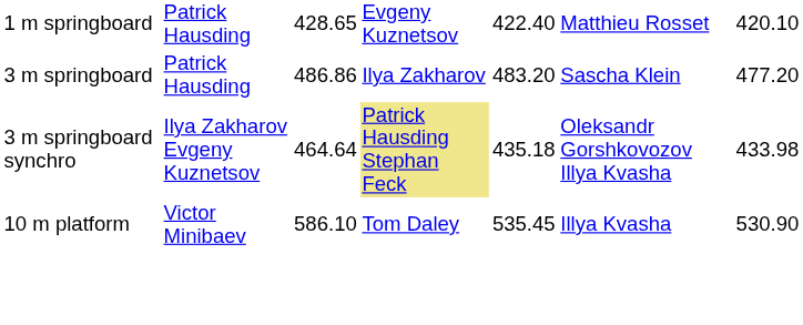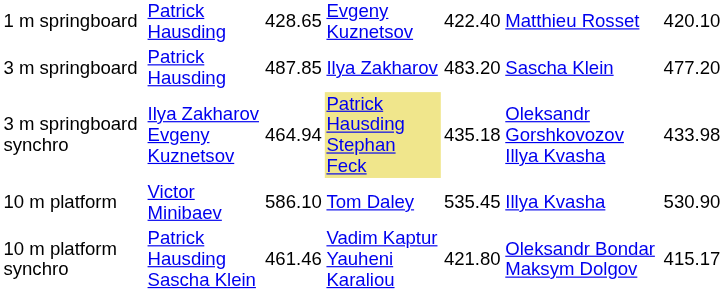 <table>
 <tr>
 <td>1 m springboard<br></td>
 <td><a href='#'>Patrick Hausding</a><br></td>
 <td>428.65</td>
 <td><a href='#'>Evgeny Kuznetsov</a><br></td>
 <td>422.40</td>
 <td><a href='#'>Matthieu Rosset</a><br></td>
 <td>420.10</td>
 </tr>
 <tr>
 <td>3 m springboard<br></td>
 <td><a href='#'>Patrick Hausding</a><br></td>
-<td>486.86</td>
+<td>487.85</td>
 <td><a href='#'>Ilya Zakharov</a><br></td>
 <td>483.20</td>
 <td><a href='#'>Sascha Klein</a><br></td>
 <td>477.20</td>
 </tr>
 <tr>
 <td>3 m springboard synchro<br></td>
 <td><a href='#'>Ilya Zakharov</a><br><a href='#'>Evgeny Kuznetsov</a><br></td>
-<td>464.64</td>
+<td>464.94</td>
 <td style="background: khaki;"><a href='#'>Patrick Hausding</a><br><a href='#'>Stephan Feck</a><br></td>
 <td>435.18</td>
 <td><a href='#'>Oleksandr Gorshkovozov</a><br><a href='#'>Illya Kvasha</a><br></td>
 <td>433.98</td>
 </tr>
 <tr>
 <td>10 m platform<br></td>
 <td><a href='#'>Victor Minibaev</a><br></td>
 <td>586.10</td>
 <td><a href='#'>Tom Daley</a><br></td>
 <td>535.45</td>
 <td><a href='#'>Illya Kvasha</a><br></td>
 <td>530.90</td>
 </tr>
+<tr>
+<td>10 m platform synchro<br></td>
+<td><a href='#'>Patrick Hausding</a><br><a href='#'>Sascha Klein</a><br></td>
+<td>461.46</td>
+<td><a href='#'>Vadim Kaptur</a><br><a href='#'>Yauheni Karaliou</a><br></td>
+<td>421.80</td>
+<td><a href='#'>Oleksandr Bondar</a><br><a href='#'>Maksym Dolgov</a><br></td>
+<td>415.17</td>
+</tr>
 </table>
